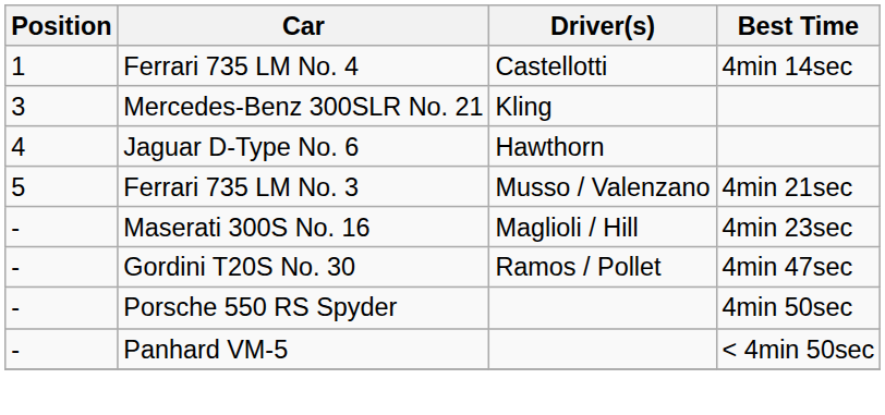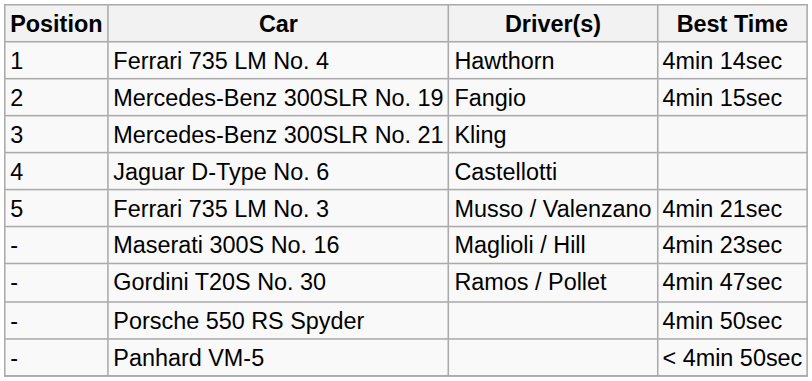 <table class="wikitable" style="font-size: 95%;">
 <tr>
 <th>Position</th>
 <th>Car</th>
 <th>Driver(s)</th>
 <th>Best Time</th>
 </tr>
 <tr>
 <td>1</td>
 <td>Ferrari 735 LM No. 4</td>
-<td>Castellotti</td>
+<td>Hawthorn</td>
 <td>4min 14sec</td>
+</tr>
+<tr>
+<td>2</td>
+<td>Mercedes-Benz 300SLR No. 19</td>
+<td>Fangio</td>
+<td>4min 15sec</td>
 </tr>
 <tr>
 <td>3</td>
 <td>Mercedes-Benz 300SLR No. 21</td>
 <td>Kling</td>
 <td></td>
 </tr>
 <tr>
 <td>4</td>
 <td>Jaguar D-Type No. 6</td>
-<td>Hawthorn</td>
+<td>Castellotti</td>
 <td></td>
 </tr>
 <tr>
 <td>5</td>
 <td>Ferrari 735 LM No. 3</td>
 <td>Musso / Valenzano</td>
 <td>4min 21sec</td>
 </tr>
 <tr>
 <td>-</td>
 <td>Maserati 300S No. 16</td>
 <td>Maglioli / Hill</td>
 <td>4min 23sec</td>
 </tr>
 <tr>
 <td>-</td>
 <td>Gordini T20S No. 30</td>
 <td>Ramos / Pollet</td>
 <td>4min 47sec</td>
 </tr>
 <tr>
 <td>-</td>
 <td>Porsche 550 RS Spyder</td>
 <td></td>
 <td>4min 50sec</td>
 </tr>
 <tr>
 <td>-</td>
 <td>Panhard VM-5</td>
 <td></td>
 <td>< 4min 50sec</td>
 </tr>
 <tr>
 </tr>
 </table>
